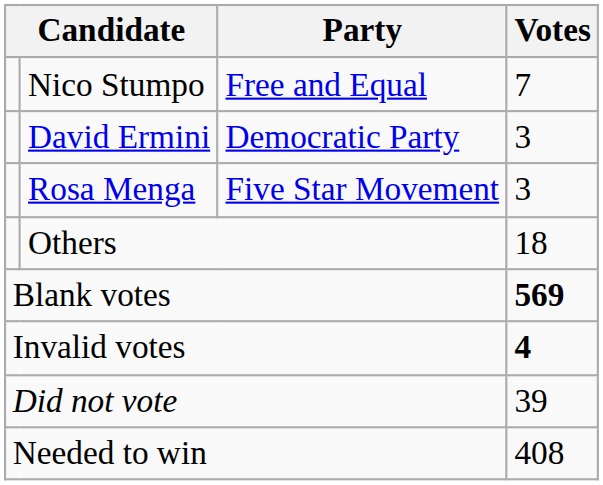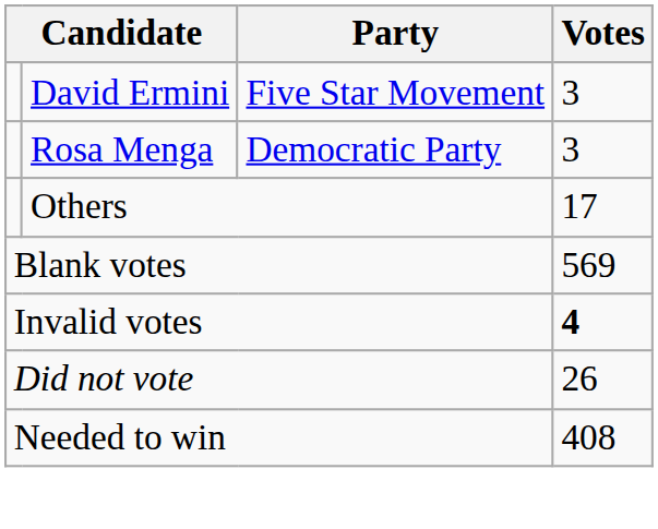 <table class="wikitable" style="font-size: align=left">
 <tr>
 <th colspan=2>Candidate</th>
 <th>Party</th>
 <th>Votes</th>
 </tr>
 <tr>
 <td bgcolor=></td>
-<td>Nico Stumpo</td>
-<td><a href='#'>Free and Equal</a></td>
-<td>7</td>
+<td><a href='#'>David Ermini</a></td>
+<td><a href='#'>Five Star Movement</a></td>
+<td>3</td>
 </tr>
 <tr>
 <td bgcolor=></td>
-<td><a href='#'>David Ermini</a></td>
+<td><a href='#'>Rosa Menga</a></td>
 <td><a href='#'>Democratic Party</a></td>
 <td>3</td>
 </tr>
 <tr>
 <td bgcolor=></td>
-<td><a href='#'>Rosa Menga</a></td>
-<td><a href='#'>Five Star Movement</a></td>
-<td>3</td>
-</tr>
-<tr>
-<td bgcolor=></td>
 <td colspan=2>Others</td>
-<td>18</td>
+<td>17</td>
 </tr>
 <tr>
 <td colspan=3>Blank votes</td>
-<td><strong>569</strong></td>
+<td>569</td>
 </tr>
 <tr>
 <td colspan=3>Invalid votes</td>
 <td><strong>4</strong></td>
 </tr>
 <tr>
 <td colspan=3><em>Did not vote</em></td>
-<td>39</td>
+<td>26</td>
 </tr>
 <tr>
 <td colspan=3>Needed to win</td>
 <td>408</td>
 </tr>
 </table>
